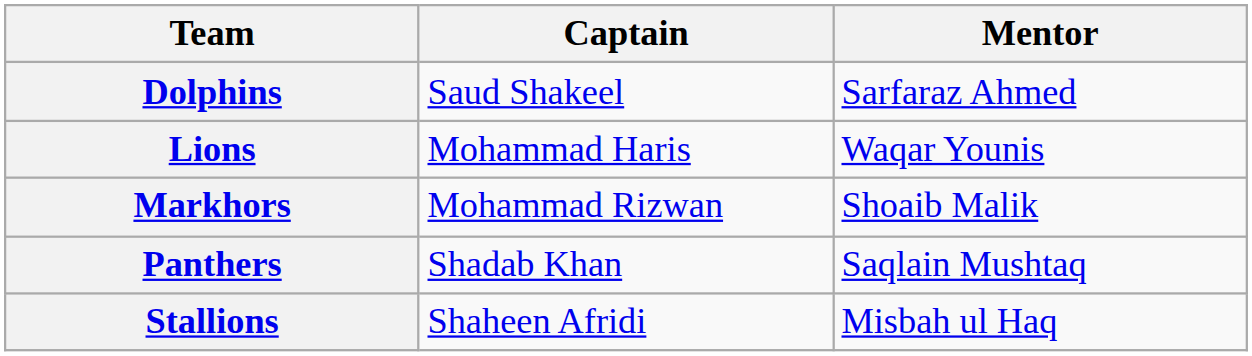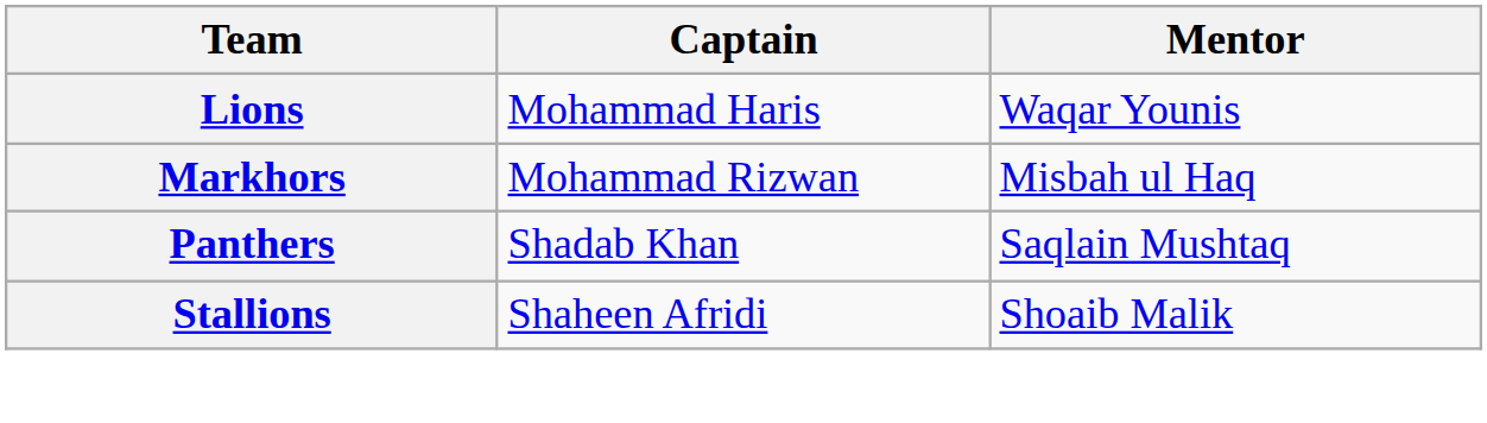 <table class="wikitable" style="text-align:left;">
 <tr>
 <th width=175>Team</th>
 <th width=175>Captain</th>
 <th width=175>Mentor</th>
-</tr>
-<tr style="background:#f9f9f9;">
-<th><a href='#'>Dolphins</a></th>
-<td><a href='#'>Saud Shakeel</a></td>
-<td><a href='#'>Sarfaraz Ahmed</a></td>
 </tr>
 <tr style="background:#f9f9f9;">
 <th><a href='#'>Lions</a></th>
 <td><a href='#'>Mohammad Haris</a></td>
 <td><a href='#'>Waqar Younis</a></td>
 </tr>
 <tr style="background:#f9f9f9;">
 <th><a href='#'>Markhors</a></th>
 <td><a href='#'>Mohammad Rizwan</a></td>
-<td><a href='#'>Shoaib Malik</a></td>
+<td><a href='#'>Misbah ul Haq</a></td>
 </tr>
 <tr style="background:#f9f9f9;">
 <th><a href='#'>Panthers</a></th>
 <td><a href='#'>Shadab Khan</a></td>
 <td><a href='#'>Saqlain Mushtaq</a></td>
 </tr>
 <tr style="background:#f9f9f9;">
 <th><a href='#'>Stallions</a></th>
 <td><a href='#'>Shaheen Afridi</a></td>
-<td><a href='#'>Misbah ul Haq</a></td>
+<td><a href='#'>Shoaib Malik</a></td>
 </tr>
 </table>
